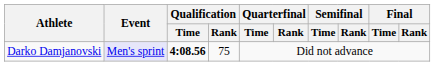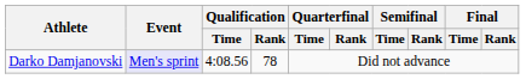 <table class="wikitable" style="font-size:90%">
 <tr>
 <th rowspan="2">Athlete</th>
 <th rowspan="2">Event</th>
 <th colspan="2">Qualification</th>
 <th colspan="2">Quarterfinal</th>
 <th colspan="2">Semifinal</th>
 <th colspan="2">Final</th>
 </tr>
 <tr style="font-size:95%">
 <th>Time</th>
 <th>Rank</th>
 <th>Time</th>
 <th>Rank</th>
 <th>Time</th>
 <th>Rank</th>
 <th>Time</th>
 <th>Rank</th>
 </tr>
 <tr align=center>
 <td align=left><a href='#'>Darko Damjanovski</a></td>
 <td align=left style="background: lavender;"><a href='#'>Men's sprint</a></td>
-<td><strong>4:08.56</strong></td>
-<td>75</td>
+<td>4:08.56</td>
+<td>78</td>
 <td colspan=6>Did not advance</td>
 </tr>
 </table>
